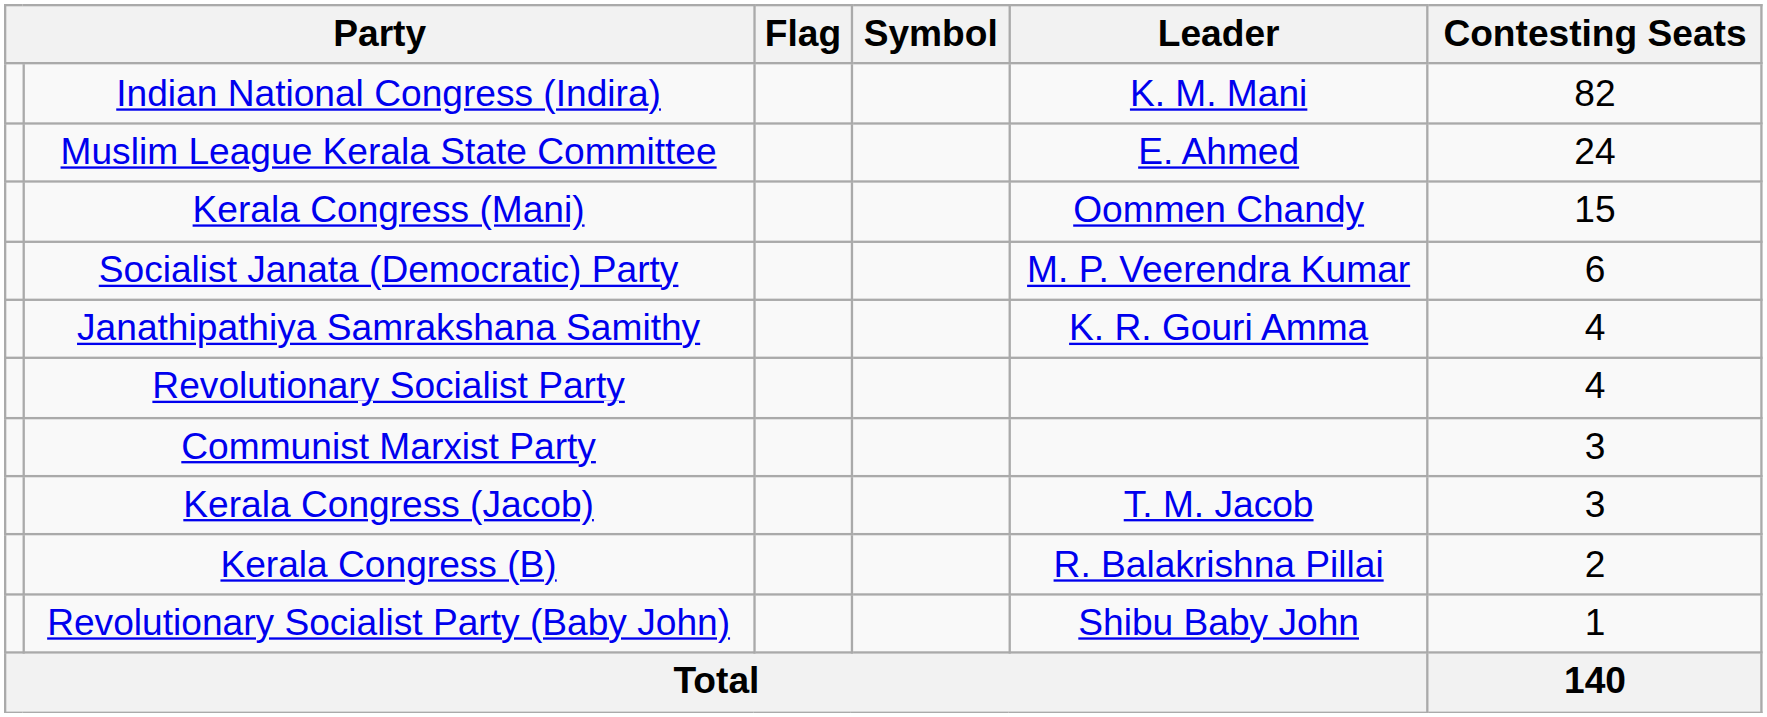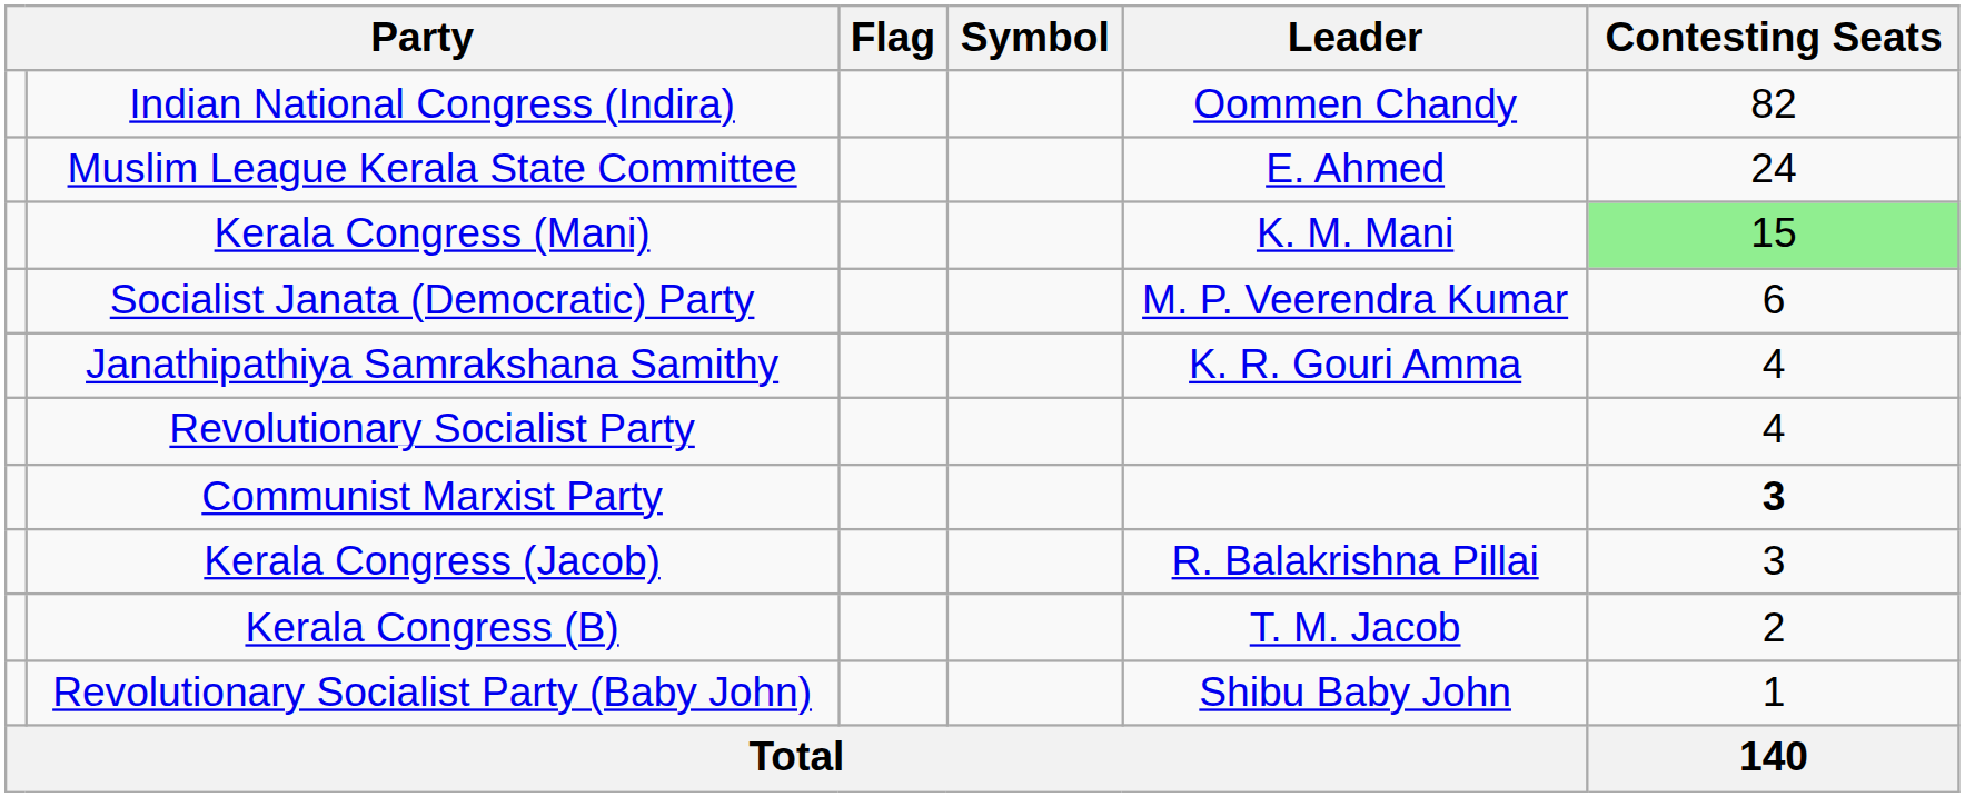 <table class="wikitable" width="60%" style="text-align:center">
 <tr>
 <th colspan="2">Party</th>
 <th>Flag</th>
 <th>Symbol</th>
 <th>Leader</th>
 <th>Contesting Seats</th>
 </tr>
 <tr>
 <td></td>
 <td><a href='#'>Indian National Congress (Indira)</a></td>
 <td></td>
 <td></td>
-<td><a href='#'>K. M. Mani</a></td>
+<td><a href='#'>Oommen Chandy</a></td>
 <td>82</td>
 </tr>
 <tr>
 <td></td>
 <td><a href='#'>Muslim League Kerala State Committee</a></td>
 <td></td>
 <td></td>
 <td><a href='#'>E. Ahmed</a></td>
 <td>24</td>
 </tr>
 <tr>
 <td></td>
 <td><a href='#'>Kerala Congress (Mani)</a></td>
 <td></td>
 <td></td>
-<td><a href='#'>Oommen Chandy</a></td>
-<td>15</td>
+<td><a href='#'>K. M. Mani</a></td>
+<td style="background: lightgreen;">15</td>
 </tr>
 <tr>
 <td></td>
 <td><a href='#'>Socialist Janata (Democratic) Party</a></td>
 <td></td>
 <td></td>
 <td><a href='#'>M. P. Veerendra Kumar</a></td>
 <td>6</td>
 </tr>
 <tr>
 <td></td>
 <td><a href='#'>Janathipathiya Samrakshana Samithy</a></td>
 <td></td>
 <td></td>
 <td><a href='#'>K. R. Gouri Amma</a></td>
 <td>4</td>
 </tr>
 <tr>
 <td></td>
 <td><a href='#'>Revolutionary Socialist Party</a></td>
 <td></td>
 <td></td>
 <td></td>
 <td>4</td>
 </tr>
 <tr>
 <td></td>
 <td><a href='#'>Communist Marxist Party</a></td>
 <td></td>
 <td></td>
 <td></td>
-<td>3</td>
+<td><strong>3</strong></td>
 </tr>
 <tr>
 <td></td>
 <td><a href='#'>Kerala Congress (Jacob)</a></td>
 <td></td>
 <td></td>
-<td><a href='#'>T. M. Jacob</a></td>
+<td><a href='#'>R. Balakrishna Pillai</a></td>
 <td>3</td>
 </tr>
 <tr>
 <td></td>
 <td><a href='#'>Kerala Congress (B)</a></td>
 <td></td>
 <td></td>
-<td><a href='#'>R. Balakrishna Pillai</a></td>
+<td><a href='#'>T. M. Jacob</a></td>
 <td>2</td>
 </tr>
 <tr>
 <td></td>
 <td><a href='#'>Revolutionary Socialist Party (Baby John)</a></td>
 <td></td>
 <td></td>
 <td><a href='#'>Shibu Baby John</a></td>
 <td>1</td>
 </tr>
 <tr>
 <th colspan=5>Total</th>
 <th>140</th>
 </tr>
 </table>
